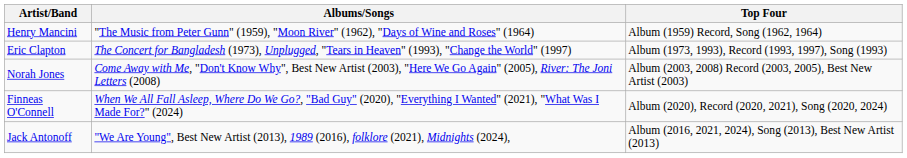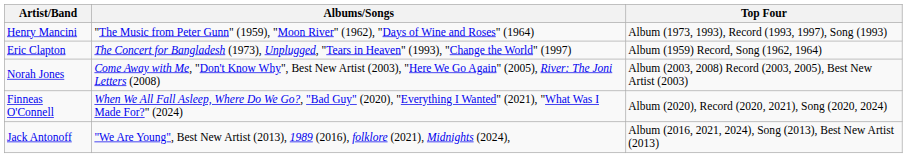 <table class="wikitable">
 <tr>
 <th>Artist/Band</th>
 <th>Albums/Songs</th>
 <th>Top Four</th>
 </tr>
 <tr>
 <td><a href='#'>Henry Mancini</a></td>
 <td>"<a href='#'>The Music from Peter Gunn</a>" (1959), "<a href='#'>Moon River</a>" (1962), "<a href='#'>Days of Wine and Roses</a>" (1964)</td>
-<td>Album (1959) Record, Song (1962, 1964)</td>
+<td>Album (1973, 1993), Record (1993, 1997), Song (1993)</td>
 </tr>
 <tr>
 <td><a href='#'>Eric Clapton</a></td>
 <td><a href='#'><em>The Concert for Bangladesh</em></a> (1973), <a href='#'><em>Unplugged</em></a>, "<a href='#'>Tears in Heaven</a>" (1993), "<a href='#'>Change the World</a>" (1997)</td>
-<td>Album (1973, 1993), Record (1993, 1997), Song (1993)</td>
+<td>Album (1959) Record, Song (1962, 1964)</td>
 </tr>
 <tr>
 <td><a href='#'>Norah Jones</a></td>
 <td><em><a href='#'>Come Away with Me</a></em>, "<a href='#'>Don't Know Why</a>", Best New Artist (2003), "<a href='#'>Here We Go Again</a>" (2005), <em><a href='#'>River: The Joni Letters</a></em> (2008)</td>
 <td>Album (2003, 2008) Record (2003, 2005), Best New Artist (2003)</td>
 </tr>
 <tr>
 <td><a href='#'>Finneas O'Connell</a></td>
 <td><em><a href='#'>When We All Fall Asleep, Where Do We Go?</a></em>, <a href='#'>"Bad Guy"</a> (2020), "<a href='#'>Everything I Wanted</a>" (2021), "<a href='#'>What Was I Made For?</a>" (2024)</td>
 <td>Album (2020), Record (2020, 2021), Song (2020, 2024)</td>
 </tr>
 <tr>
 <td><a href='#'>Jack Antonoff</a></td>
 <td><a href='#'>"We Are Young"</a>, Best New Artist (2013), <em><a href='#'>1989</a></em> (2016), <em><a href='#'>folklore</a></em> (2021), <em><a href='#'>Midnights</a></em> (2024),</td>
 <td>Album (2016, 2021, 2024), Song (2013), Best New Artist (2013)</td>
 </tr>
 </table>
